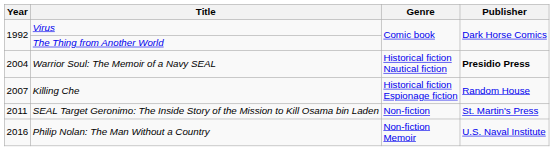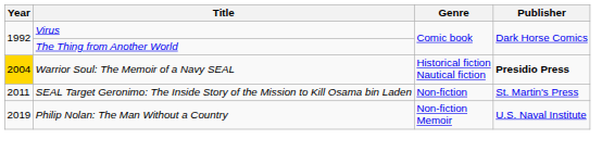 <table class="wikitable sortable">
 <tr>
 <th>Year</th>
 <th>Title</th>
 <th class="unsortable">Genre</th>
 <th>Publisher</th>
 </tr>
 <tr>
 <td rowspan="2">1992</td>
 <td><a href='#'><em>Virus</em></a></td>
 <td rowspan="2"><a href='#'>Comic book</a></td>
 <td rowspan="2"><a href='#'>Dark Horse Comics</a></td>
 </tr>
 <tr>
 <td><a href='#'><em>The Thing from Another World</em></a></td>
 </tr>
 <tr>
-<td>2004</td>
+<td style="background: gold;">2004</td>
 <td><em>Warrior Soul: The Memoir of a Navy SEAL</em></td>
 <td><a href='#'>Historical fiction</a><br><a href='#'>Nautical fiction</a></td>
 <td><strong>Presidio Press</strong></td>
-</tr>
-<tr>
-<td>2007</td>
-<td><em>Killing Che</em></td>
-<td><a href='#'>Historical fiction</a><br><a href='#'>Espionage fiction</a></td>
-<td><a href='#'>Random House</a></td>
 </tr>
 <tr>
 <td>2011</td>
 <td><em>SEAL Target Geronimo: The Inside Story of the Mission to Kill Osama bin Laden</em></td>
 <td><a href='#'>Non-fiction</a></td>
 <td><a href='#'>St. Martin's Press</a></td>
 </tr>
 <tr>
-<td>2016</td>
+<td>2019</td>
 <td><em>Philip Nolan: The Man Without a Country</em></td>
 <td><a href='#'>Non-fiction</a><br><a href='#'>Memoir</a></td>
 <td><a href='#'>U.S. Naval Institute</a></td>
 </tr>
 </table>
